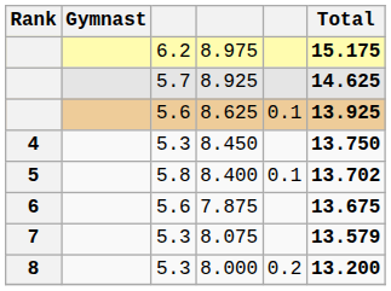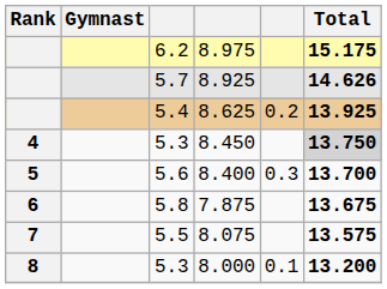 <table class="wikitable sortable" style="text-align:center; font-size:95%">
 <tr>
 <th scope=col>Rank</th>
 <th scope=col>Gymnast</th>
 <th scope=col></th>
 <th scope=col></th>
 <th scope=col></th>
 <th scope=col>Total</th>
 </tr>
 <tr bgcolor=fffcaf>
 <th scope=row style="text-align:center"></th>
 <td align=left></td>
 <td>6.2</td>
 <td>8.975</td>
 <td></td>
 <td><strong>15.175</strong></td>
 </tr>
 <tr bgcolor=e5e5e5>
 <th scope=row style="text-align:center"></th>
 <td align=left></td>
 <td>5.7</td>
 <td>8.925</td>
 <td></td>
-<td><strong>14.625</strong></td>
+<td><strong>14.626</strong></td>
 </tr>
 <tr bgcolor=eecc99>
 <th scope=row style="text-align:center"></th>
 <td align=left></td>
-<td>5.6</td>
+<td>5.4</td>
 <td>8.625</td>
-<td>0.1</td>
+<td>0.2</td>
 <td><strong>13.925</strong></td>
 </tr>
 <tr>
 <th scope=row style="text-align:center">4</th>
 <td align=left></td>
 <td>5.3</td>
 <td>8.450</td>
 <td></td>
-<td><strong>13.750</strong></td>
+<td style="background: lightgrey;"><strong>13.750</strong></td>
 </tr>
 <tr>
 <th scope=row style="text-align:center">5</th>
 <td align=left></td>
-<td>5.8</td>
+<td>5.6</td>
 <td>8.400</td>
-<td>0.1</td>
-<td><strong>13.702</strong></td>
+<td>0.3</td>
+<td><strong>13.700</strong></td>
 </tr>
 <tr>
 <th scope=row style="text-align:center">6</th>
 <td align=left></td>
-<td>5.6</td>
+<td>5.8</td>
 <td>7.875</td>
 <td></td>
 <td><strong>13.675</strong></td>
 </tr>
 <tr>
 <th scope=row style="text-align:center">7</th>
 <td align=left></td>
-<td>5.3</td>
+<td>5.5</td>
 <td>8.075</td>
 <td></td>
-<td><strong>13.579</strong></td>
+<td><strong>13.575</strong></td>
 </tr>
 <tr>
 <th scope=row style="text-align:center">8</th>
 <td align=left></td>
 <td>5.3</td>
 <td>8.000</td>
-<td>0.2</td>
+<td>0.1</td>
 <td><strong>13.200</strong></td>
 </tr>
 <tr>
 </tr>
 </table>
